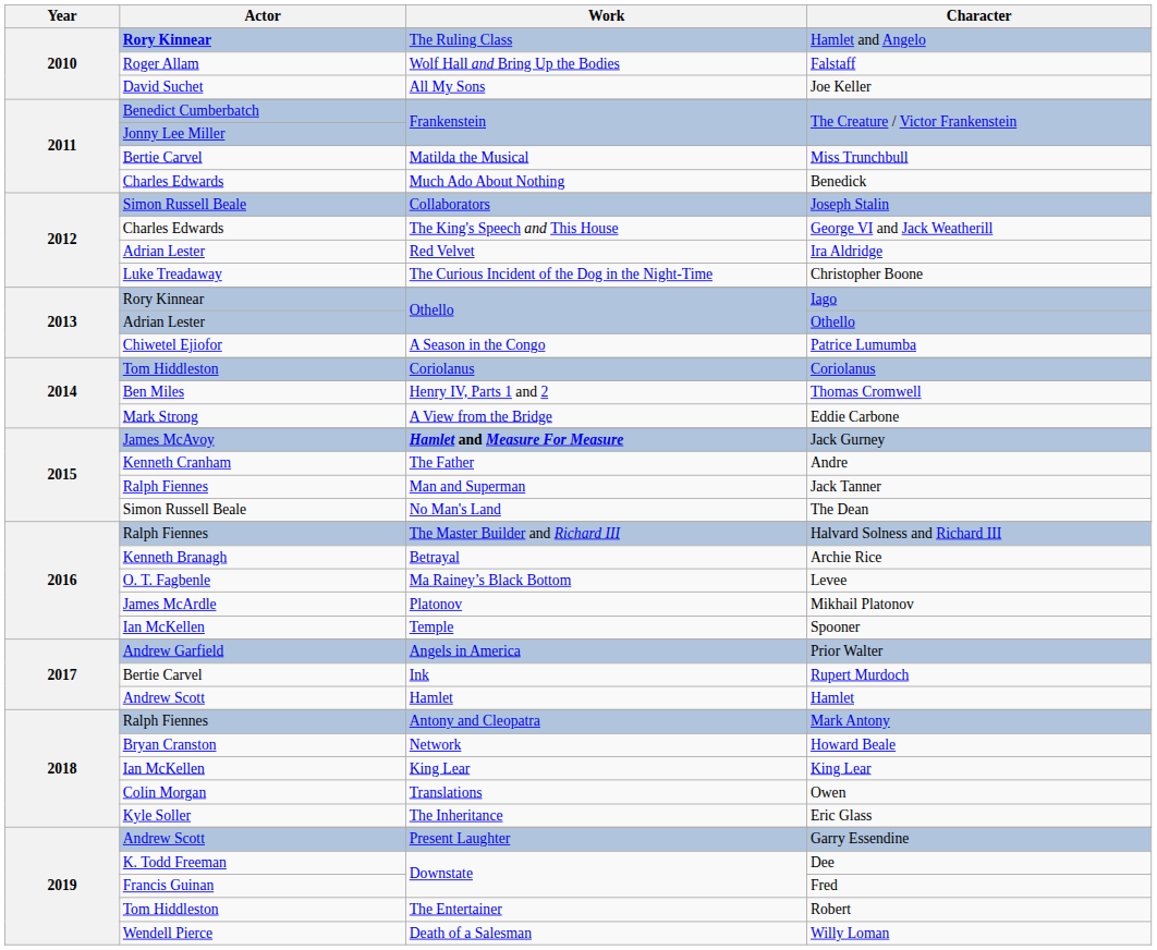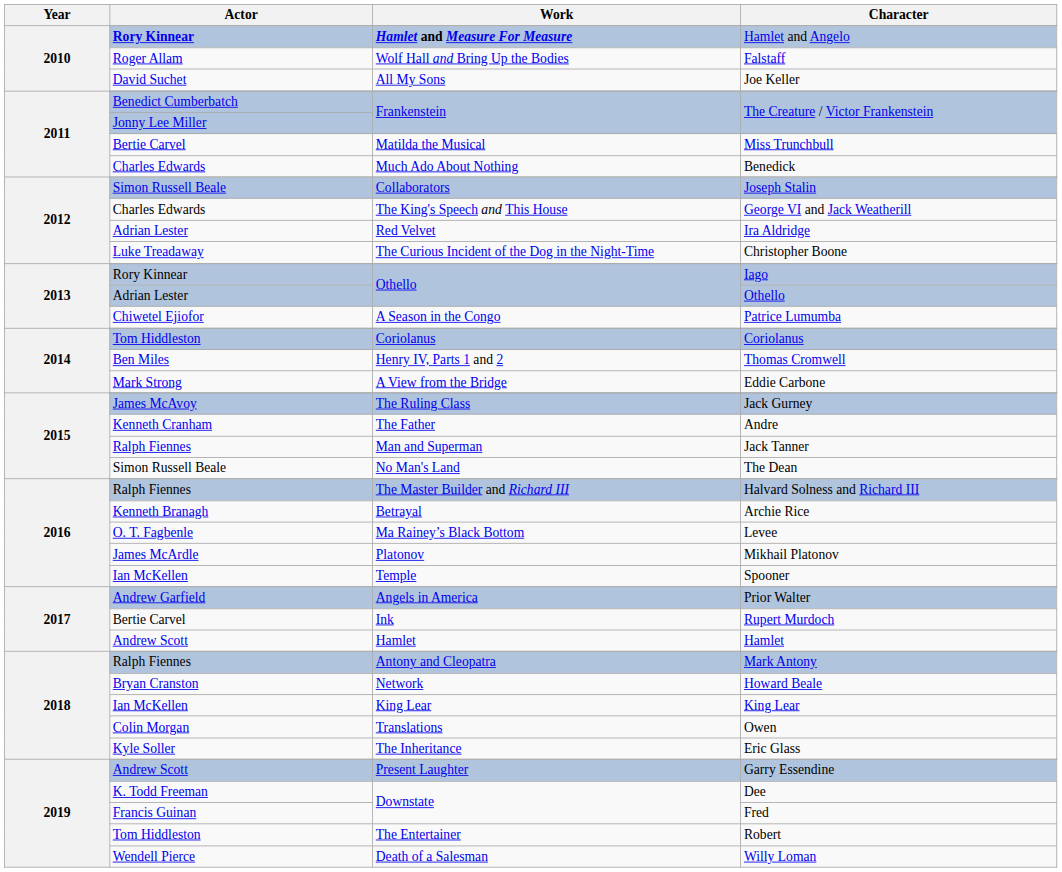 <table class="wikitable" style="width:98%;">
 <tr>
 <th style="width:10%;">Year</th>
 <th style="width:25%;">Actor</th>
 <th style="width:35%;">Work</th>
 <th style="width:30%;">Character</th>
 </tr>
 <tr>
 <th rowspan="4" align="center">2010<br></th>
 </tr>
 <tr style="background:#B0C4DE">
 <td><strong><a href='#'>Rory Kinnear</a></strong></td>
-<td></em><a href='#'></strong>The Ruling Class<strong></a><em></td>
+<td><strong><em><a href='#'>Hamlet</a></em></strong> <strong>and <em><a href='#'>Measure For Measure</a><strong><em></td>
 <td><a href='#'></strong>Hamlet<strong></a> </strong>and <a href='#'>Angelo</a><strong></td>
 </tr>
 <tr>
 <td><a href='#'>Roger Allam</a></td>
 <td><a href='#'></em>Wolf Hall<em> and </em>Bring Up the Bodies<em></a></td>
 <td><a href='#'>Falstaff</a></td>
 </tr>
 <tr>
 <td><a href='#'>David Suchet</a></td>
 <td></em><a href='#'>All My Sons</a><em></td>
 <td>Joe Keller</td>
 </tr>
 <tr>
 <th rowspan="5" align="center">2011<br></th>
 </tr>
 <tr style="background:#B0C4DE">
 <td></strong><a href='#'>Benedict Cumberbatch</a><strong></td>
 <td rowspan="2"></em></strong><a href='#'>Frankenstein</a><strong><em></td>
 <td rowspan="2"></strong><a href='#'>The Creature</a> / <a href='#'>Victor Frankenstein</a><strong></td>
 </tr>
 <tr style="background:#B0C4DE">
 <td></strong><a href='#'>Jonny Lee Miller</a><strong></td>
 </tr>
 <tr>
 <td><a href='#'>Bertie Carvel</a></td>
 <td></em><a href='#'>Matilda the Musical</a><em></td>
 <td><a href='#'>Miss Trunchbull</a></td>
 </tr>
 <tr>
 <td><a href='#'>Charles Edwards</a></td>
 <td></em><a href='#'>Much Ado About Nothing</a><em></td>
 <td>Benedick</td>
 </tr>
 <tr>
 <th rowspan="5" align="center">2012<br></th>
 </tr>
 <tr style="background:#B0C4DE">
 <td></strong><a href='#'>Simon Russell Beale</a><strong></td>
 <td></em></strong><a href='#'>Collaborators</a><strong><em></td>
 <td></strong><a href='#'>Joseph Stalin</a><strong></td>
 </tr>
 <tr>
 <td>Charles Edwards</td>
 <td></em><a href='#'>The King's Speech</a><em> and </em><a href='#'>This House</a><em></td>
 <td><a href='#'>George VI</a> and <a href='#'>Jack Weatherill</a></td>
 </tr>
 <tr>
 <td><a href='#'>Adrian Lester</a></td>
 <td></em><a href='#'>Red Velvet</a><em></td>
 <td><a href='#'>Ira Aldridge</a></td>
 </tr>
 <tr>
 <td><a href='#'>Luke Treadaway</a></td>
 <td></em><a href='#'>The Curious Incident of the Dog in the Night-Time</a><em></td>
 <td>Christopher Boone</td>
 </tr>
 <tr>
 <th rowspan="4" align="center">2013<br></th>
 </tr>
 <tr style="background:#B0C4DE">
 <td></strong>Rory Kinnear<strong></td>
 <td rowspan="2"></em></strong><a href='#'>Othello</a><strong><em></td>
 <td></strong><a href='#'>Iago</a><strong></td>
 </tr>
 <tr style="background:#B0C4DE">
 <td></strong>Adrian Lester<strong></td>
 <td><a href='#'></strong>Othello<strong></a></td>
 </tr>
 <tr>
 <td><a href='#'>Chiwetel Ejiofor</a></td>
 <td></em><a href='#'>A Season in the Congo</a><em></td>
 <td><a href='#'>Patrice Lumumba</a></td>
 </tr>
 <tr>
 <th rowspan="4" align="center">2014<br></th>
 </tr>
 <tr style="background:#B0C4DE">
 <td></strong><a href='#'>Tom Hiddleston</a><strong></td>
 <td></em></strong><a href='#'>Coriolanus</a><strong><em></td>
 <td></strong><a href='#'>Coriolanus</a><strong></td>
 </tr>
 <tr>
 <td><a href='#'>Ben Miles</a></td>
 <td></em><a href='#'>Henry IV, Parts 1</a> and <a href='#'>2</a><em></td>
 <td><a href='#'>Thomas Cromwell</a></td>
 </tr>
 <tr>
 <td><a href='#'>Mark Strong</a></td>
 <td></em><a href='#'>A View from the Bridge</a><em></td>
 <td>Eddie Carbone</td>
 </tr>
 <tr>
 <th rowspan="5" align="center">2015<br></th>
 </tr>
 <tr style="background:#B0C4DE">
 <td></strong><a href='#'>James McAvoy</a><strong></td>
-<td><strong><em><a href='#'>Hamlet</a></em></strong> <strong>and <em><a href='#'>Measure For Measure</a><strong><em></td>
+<td></em><a href='#'></strong>The Ruling Class<strong></a><em></td>
 <td></strong>Jack Gurney<strong></td>
 </tr>
 <tr>
 <td><a href='#'>Kenneth Cranham</a></td>
 <td></em><a href='#'>The Father</a><em></td>
 <td>Andre</td>
 </tr>
 <tr>
 <td><a href='#'>Ralph Fiennes</a></td>
 <td></em><a href='#'>Man and Superman</a><em></td>
 <td>Jack Tanner</td>
 </tr>
 <tr>
 <td>Simon Russell Beale</td>
 <td></em><a href='#'>No Man's Land</a><em></td>
 <td>The Dean</td>
 </tr>
 <tr>
 <th rowspan="6" align="center">2016<br></th>
 </tr>
 <tr style="background:#B0C4DE">
 <td></strong>Ralph Fiennes<strong></td>
 <td></em></strong><a href='#'>The Master Builder</a></em> and <em><a href='#'>Richard III</a><strong><em></td>
 <td></strong>Halvard Solness and <a href='#'>Richard III</a><strong></td>
 </tr>
 <tr>
 <td><a href='#'>Kenneth Branagh</a></td>
 <td></em><a href='#'>Betrayal</a><em></td>
 <td>Archie Rice</td>
 </tr>
 <tr>
 <td><a href='#'>O. T. Fagbenle</a></td>
 <td></em><a href='#'>Ma Rainey’s Black Bottom</a><em></td>
 <td>Levee</td>
 </tr>
 <tr>
 <td><a href='#'>James McArdle</a></td>
 <td></em><a href='#'>Platonov</a><em></td>
 <td>Mikhail Platonov</td>
 </tr>
 <tr>
 <td><a href='#'>Ian McKellen</a></td>
 <td></em><a href='#'>Temple</a><em></td>
 <td>Spooner</td>
 </tr>
 <tr>
 <th rowspan="4" align="center">2017<br></th>
 </tr>
 <tr style="background:#B0C4DE">
 <td></strong><a href='#'>Andrew Garfield</a><strong></td>
 <td></em></strong><a href='#'>Angels in America</a><strong><em></td>
 <td></strong>Prior Walter<strong></td>
 </tr>
 <tr>
 <td>Bertie Carvel</td>
 <td><a href='#'></em>Ink<em></a></td>
 <td><a href='#'>Rupert Murdoch</a></td>
 </tr>
 <tr>
 <td><a href='#'>Andrew Scott</a></td>
 <td></em><a href='#'>Hamlet</a><em></td>
 <td><a href='#'>Hamlet</a></td>
 </tr>
 <tr>
 <th rowspan="6" align="center">2018<br></th>
 </tr>
 <tr style="background:#B0C4DE">
 <td></strong>Ralph Fiennes<strong></td>
 <td></em></strong><a href='#'>Antony and Cleopatra</a><strong><em></td>
 <td></strong><a href='#'>Mark Antony</a><strong></td>
 </tr>
 <tr>
 <td><a href='#'>Bryan Cranston</a></td>
 <td><a href='#'></em>Network<em></a></td>
 <td><a href='#'>Howard Beale</a></td>
 </tr>
 <tr>
 <td><a href='#'>Ian McKellen</a></td>
 <td></em><a href='#'>King Lear</a><em></td>
 <td><a href='#'>King Lear</a></td>
 </tr>
 <tr>
 <td><a href='#'>Colin Morgan</a></td>
 <td></em><a href='#'>Translations</a><em></td>
 <td>Owen</td>
 </tr>
 <tr>
 <td><a href='#'>Kyle Soller</a></td>
 <td></em><a href='#'>The Inheritance</a><em></td>
 <td>Eric Glass</td>
 </tr>
 <tr>
 <th rowspan="6" align="center">2019<br></th>
 </tr>
 <tr style="background:#B0C4DE">
 <td></strong><a href='#'>Andrew Scott</a><strong></td>
 <td></em></strong><a href='#'>Present Laughter</a><strong><em></td>
 <td></strong>Garry Essendine<strong></td>
 </tr>
 <tr>
 <td><a href='#'>K. Todd Freeman</a></td>
 <td rowspan="2"></em><a href='#'>Downstate</a><em></td>
 <td>Dee</td>
 </tr>
 <tr>
 <td><a href='#'>Francis Guinan</a></td>
 <td>Fred</td>
 </tr>
 <tr>
 <td><a href='#'>Tom Hiddleston</a></td>
 <td></em><a href='#'>The Entertainer</a><em></td>
 <td>Robert</td>
 </tr>
 <tr>
 <td><a href='#'>Wendell Pierce</a></td>
 <td></em><a href='#'>Death of a Salesman</a><em></td>
 <td><a href='#'>Willy Loman</a></td>
 </tr>
 </table>
